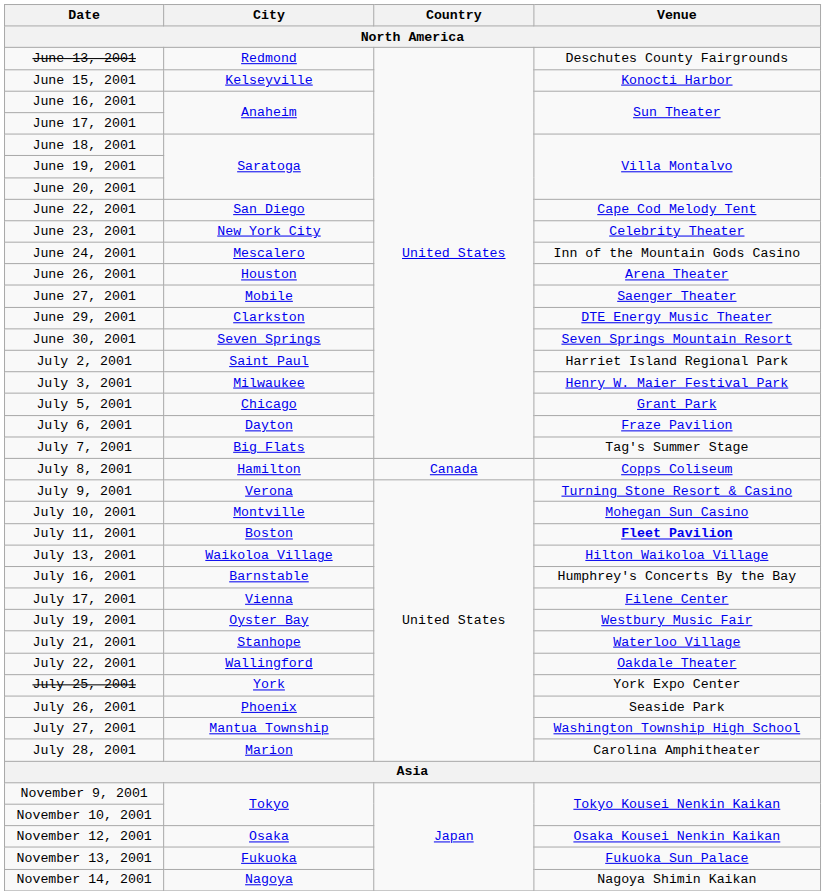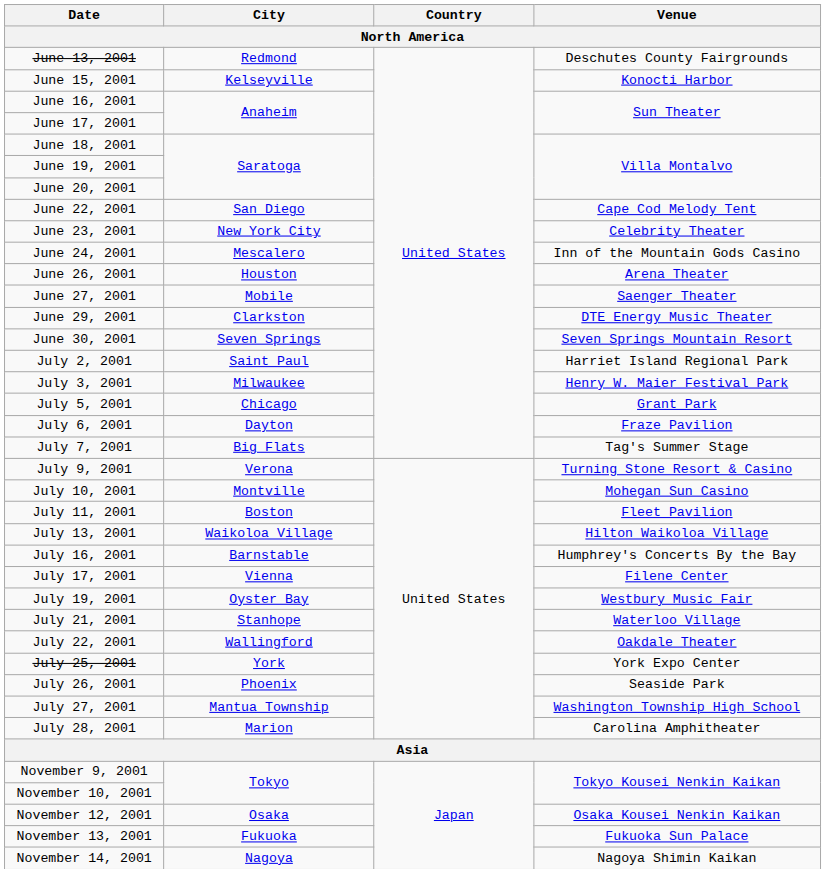 <table class="wikitable" style="text-align:center;">
 <tr>
 <th width="150">Date</th>
 <th width="200">City</th>
 <th width="150">Country</th>
 <th width="275">Venue</th>
 </tr>
 <tr>
 <th colspan="4">North America</th>
 </tr>
 <tr>
 <td><s>June 13, 2001</s></td>
 <td><a href='#'>Redmond</a></td>
 <td rowspan="19"><a href='#'>United States</a></td>
 <td>Deschutes County Fairgrounds</td>
 </tr>
 <tr>
 <td>June 15, 2001</td>
 <td><a href='#'>Kelseyville</a></td>
 <td><a href='#'>Konocti Harbor</a></td>
 </tr>
 <tr>
 <td>June 16, 2001</td>
 <td rowspan="2"><a href='#'>Anaheim</a></td>
 <td rowspan="2"><a href='#'>Sun Theater</a></td>
 </tr>
 <tr>
 <td>June 17, 2001</td>
 </tr>
 <tr>
 <td>June 18, 2001</td>
 <td rowspan="3"><a href='#'>Saratoga</a></td>
 <td rowspan="3"><a href='#'>Villa Montalvo</a></td>
 </tr>
 <tr>
 <td>June 19, 2001</td>
 </tr>
 <tr>
 <td>June 20, 2001</td>
 </tr>
 <tr>
 <td>June 22, 2001</td>
 <td><a href='#'>San Diego</a></td>
 <td><a href='#'>Cape Cod Melody Tent</a></td>
 </tr>
 <tr>
 <td>June 23, 2001</td>
 <td><a href='#'>New York City</a></td>
 <td><a href='#'>Celebrity Theater</a></td>
 </tr>
 <tr>
 <td>June 24, 2001</td>
 <td><a href='#'>Mescalero</a></td>
 <td>Inn of the Mountain Gods Casino</td>
 </tr>
 <tr>
 <td>June 26, 2001</td>
 <td><a href='#'>Houston</a></td>
 <td><a href='#'>Arena Theater</a></td>
 </tr>
 <tr>
 <td>June 27, 2001</td>
 <td><a href='#'>Mobile</a></td>
 <td><a href='#'>Saenger Theater</a></td>
 </tr>
 <tr>
 <td>June 29, 2001</td>
 <td><a href='#'>Clarkston</a></td>
 <td><a href='#'>DTE Energy Music Theater</a></td>
 </tr>
 <tr>
 <td>June 30, 2001</td>
 <td><a href='#'>Seven Springs</a></td>
 <td><a href='#'>Seven Springs Mountain Resort</a></td>
 </tr>
 <tr>
 <td>July 2, 2001</td>
 <td><a href='#'>Saint Paul</a></td>
 <td>Harriet Island Regional Park</td>
 </tr>
 <tr>
 <td>July 3, 2001</td>
 <td><a href='#'>Milwaukee</a></td>
 <td><a href='#'>Henry W. Maier Festival Park</a></td>
 </tr>
 <tr>
 <td>July 5, 2001</td>
 <td><a href='#'>Chicago</a></td>
 <td><a href='#'>Grant Park</a></td>
 </tr>
 <tr>
 <td>July 6, 2001</td>
 <td><a href='#'>Dayton</a></td>
 <td><a href='#'>Fraze Pavilion</a></td>
 </tr>
 <tr>
 <td>July 7, 2001</td>
 <td><a href='#'>Big Flats</a></td>
 <td>Tag's Summer Stage</td>
 </tr>
 <tr>
-<td>July 8, 2001</td>
-<td><a href='#'>Hamilton</a></td>
-<td><a href='#'>Canada</a></td>
-<td><a href='#'>Copps Coliseum</a></td>
-</tr>
-<tr>
 <td>July 9, 2001</td>
 <td><a href='#'>Verona</a></td>
 <td rowspan="13">United States</td>
 <td><a href='#'>Turning Stone Resort & Casino</a></td>
 </tr>
 <tr>
 <td>July 10, 2001</td>
 <td><a href='#'>Montville</a></td>
 <td><a href='#'>Mohegan Sun Casino</a></td>
 </tr>
 <tr>
 <td>July 11, 2001</td>
 <td><a href='#'>Boston</a></td>
-<td><strong><a href='#'>Fleet Pavilion</a></strong></td>
+<td><a href='#'>Fleet Pavilion</a></td>
 </tr>
 <tr>
 <td>July 13, 2001</td>
 <td><a href='#'>Waikoloa Village</a></td>
 <td><a href='#'>Hilton Waikoloa Village</a></td>
 </tr>
 <tr>
 <td>July 16, 2001</td>
 <td><a href='#'>Barnstable</a></td>
 <td>Humphrey's Concerts By the Bay</td>
 </tr>
 <tr>
 <td>July 17, 2001</td>
 <td><a href='#'>Vienna</a></td>
 <td><a href='#'>Filene Center</a></td>
 </tr>
 <tr>
 <td>July 19, 2001</td>
 <td><a href='#'>Oyster Bay</a></td>
 <td><a href='#'>Westbury Music Fair</a></td>
 </tr>
 <tr>
 <td>July 21, 2001</td>
 <td><a href='#'>Stanhope</a></td>
 <td><a href='#'>Waterloo Village</a></td>
 </tr>
 <tr>
 <td>July 22, 2001</td>
 <td><a href='#'>Wallingford</a></td>
 <td><a href='#'>Oakdale Theater</a></td>
 </tr>
 <tr>
 <td><s>July 25, 2001</s></td>
 <td><a href='#'>York</a></td>
 <td>York Expo Center</td>
 </tr>
 <tr>
 <td>July 26, 2001</td>
 <td><a href='#'>Phoenix</a></td>
 <td>Seaside Park</td>
 </tr>
 <tr>
 <td>July 27, 2001</td>
 <td><a href='#'>Mantua Township</a></td>
 <td><a href='#'>Washington Township High School</a></td>
 </tr>
 <tr>
 <td>July 28, 2001</td>
 <td><a href='#'>Marion</a></td>
 <td>Carolina Amphitheater</td>
 </tr>
 <tr>
 <th colspan="4">Asia</th>
 </tr>
 <tr>
 <td>November 9, 2001</td>
 <td rowspan="2"><a href='#'>Tokyo</a></td>
 <td rowspan="5"><a href='#'>Japan</a></td>
 <td rowspan="2"><a href='#'>Tokyo Kousei Nenkin Kaikan</a></td>
 </tr>
 <tr>
 <td>November 10, 2001</td>
 </tr>
 <tr>
 <td>November 12, 2001</td>
 <td><a href='#'>Osaka</a></td>
 <td><a href='#'>Osaka Kousei Nenkin Kaikan</a></td>
 </tr>
 <tr>
 <td>November 13, 2001</td>
 <td><a href='#'>Fukuoka</a></td>
 <td><a href='#'>Fukuoka Sun Palace</a></td>
 </tr>
 <tr>
 <td>November 14, 2001</td>
 <td><a href='#'>Nagoya</a></td>
 <td>Nagoya Shimin Kaikan</td>
 </tr>
 </table>
